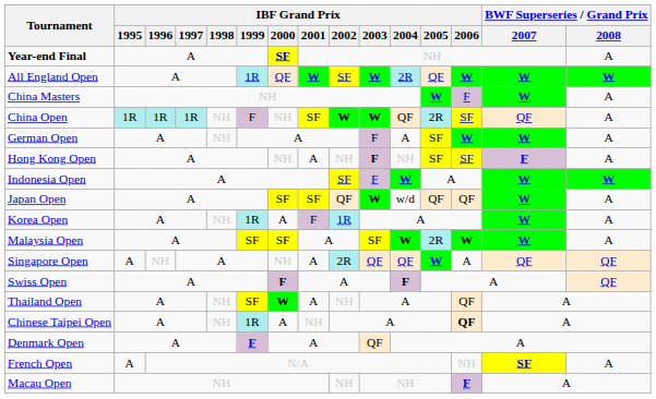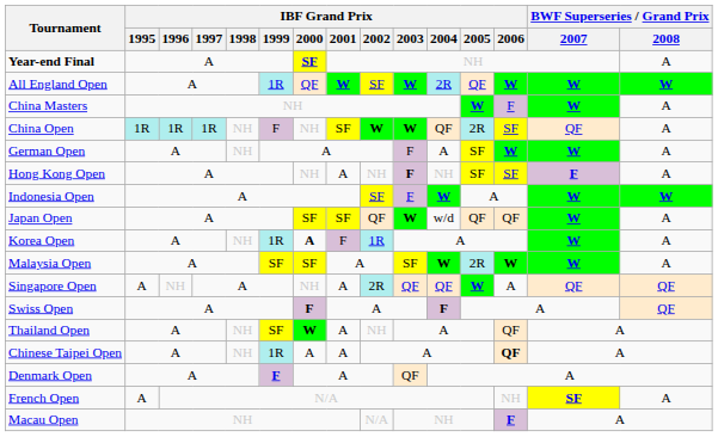 <table class="wikitable" style="font-size: 90%; text-align:center">
 <tr>
 <th rowspan="2">Tournament</th>
 <th colspan="12">IBF Grand Prix</th>
 <th colspan="2"><a href='#'>BWF Superseries</a> / <a href='#'>Grand Prix</a></th>
 </tr>
 <tr>
 <th>1995</th>
 <th>1996</th>
 <th>1997</th>
 <th>1998</th>
 <th>1999</th>
 <th>2000</th>
 <th>2001</th>
 <th>2002</th>
 <th>2003</th>
 <th>2004</th>
 <th>2005</th>
 <th>2006</th>
 <th><a href='#'>2007</a></th>
 <th><a href='#'>2008</a></th>
 </tr>
 <tr>
 <td align=left><strong>Year-end Final</strong></td>
 <td colspan="5">A</td>
 <td bgcolor=FFFF00><a href='#'><strong>SF</strong></a></td>
 <td colspan="7" style=color:#ccc>NH</td>
 <td>A</td>
 </tr>
 <tr>
 <td align=left><a href='#'>All England Open</a></td>
 <td colspan="4">A</td>
 <td bgcolor=AFEEEE><a href='#'>1R</a></td>
 <td bgcolor=FFEBCD><a href='#'>QF</a></td>
 <td bgcolor=00FF00><a href='#'><strong>W</strong></a></td>
 <td bgcolor=FFFF00><a href='#'>SF</a></td>
 <td bgcolor=00FF00><a href='#'><strong>W</strong></a></td>
 <td bgcolor=AFEEEE><a href='#'>2R</a></td>
 <td bgcolor=FFEBCD><a href='#'>QF</a></td>
 <td bgcolor=00FF00><a href='#'><strong>W</strong></a></td>
 <td bgcolor=00FF00><a href='#'><strong>W</strong></a></td>
 <td bgcolor=00FF00><a href='#'><strong>W</strong></a></td>
 </tr>
 <tr>
 <td align=left><a href='#'>China Masters</a></td>
 <td colspan="10" style=color:#ccc>NH</td>
 <td bgcolor=00FF00><a href='#'><strong>W</strong></a></td>
 <td bgcolor=D8BFD8><a href='#'>F</a></td>
 <td bgcolor=00FF00><a href='#'><strong>W</strong></a></td>
 <td>A</td>
 </tr>
 <tr>
 <td align=left><a href='#'>China Open</a></td>
 <td bgcolor=AFEEEE>1R</td>
 <td bgcolor=AFEEEE>1R</td>
 <td bgcolor=AFEEEE>1R</td>
 <td style=color:#ccc>NH</td>
 <td bgcolor=D8BFD8>F</td>
 <td style=color:#ccc>NH</td>
 <td bgcolor=FFFF00>SF</td>
 <td bgcolor=00FF00><strong>W</strong></td>
 <td bgcolor=00FF00><strong>W</strong></td>
 <td bgcolor=FFEBCD>QF</td>
 <td bgcolor=AFEEEE>2R</td>
 <td bgcolor=FFFF00><a href='#'>SF</a></td>
 <td bgcolor=FFEBCD><a href='#'>QF</a></td>
 <td>A</td>
 </tr>
 <tr>
 <td align=left><a href='#'>German Open</a></td>
 <td colspan="3">A</td>
 <td style=color:#ccc>NH</td>
 <td colspan="4">A</td>
 <td bgcolor=D8BFD8>F</td>
 <td>A</td>
 <td bgcolor=FFFF00>SF</td>
 <td bgcolor=00FF00><a href='#'><strong>W</strong></a></td>
 <td bgcolor=00FF00><a href='#'><strong>W</strong></a></td>
 <td>A</td>
 </tr>
 <tr>
 <td align=left><a href='#'>Hong Kong Open</a></td>
 <td colspan="5">A</td>
 <td style=color:#ccc>NH</td>
 <td>A</td>
 <td style=color:#ccc>NH</td>
 <td bgcolor=D8BFD8><strong>F</strong></td>
 <td style=color:#ccc>NH</td>
 <td bgcolor=FFFF00>SF</td>
 <td bgcolor=FFFF00><a href='#'>SF</a></td>
 <td bgcolor=D8BFD8><a href='#'><strong>F</strong></a></td>
 <td>A</td>
 </tr>
 <tr>
 <td align=left><a href='#'>Indonesia Open</a></td>
 <td colspan="7">A</td>
 <td bgcolor=FFFF00><a href='#'>SF</a></td>
 <td bgcolor=D8BFD8><a href='#'>F</a></td>
 <td bgcolor=00FF00><a href='#'><strong>W</strong></a></td>
 <td colspan="2">A</td>
 <td bgcolor=00FF00><a href='#'><strong>W</strong></a></td>
 <td bgcolor=00FF00><a href='#'><strong>W</strong></a></td>
 </tr>
 <tr>
 <td align=left><a href='#'>Japan Open</a></td>
 <td colspan="5">A</td>
 <td bgcolor=FFFF00>SF</td>
 <td bgcolor=FFFF00>SF</td>
 <td bgcolor=FFEBCD>QF</td>
 <td bgcolor=00FF00><strong>W</strong></td>
 <td>w/d</td>
 <td bgcolor=FFEBCD>QF</td>
 <td bgcolor=FFEBCD>QF</td>
 <td bgcolor=00FF00><strong><a href='#'>W</a></strong></td>
 <td>A</td>
 </tr>
 <tr>
 <td align=left><a href='#'>Korea Open</a></td>
 <td colspan="3">A</td>
 <td style=color:#ccc>NH</td>
 <td bgcolor=AFEEEE>1R</td>
-<td>A</td>
+<td><strong>A</strong></td>
 <td bgcolor=D8BFD8>F</td>
 <td bgcolor=AFEEEE><a href='#'>1R</a></td>
 <td colspan="4">A</td>
 <td bgcolor=00FF00><a href='#'><strong>W</strong></a></td>
 <td>A</td>
 </tr>
 <tr>
 <td align=left><a href='#'>Malaysia Open</a></td>
 <td colspan="4">A</td>
 <td bgcolor=FFFF00>SF</td>
 <td bgcolor=FFFF00>SF</td>
 <td colspan="2">A</td>
 <td bgcolor=FFFF00>SF</td>
 <td bgcolor=00FF00><strong>W</strong></td>
 <td bgcolor=AFEEEE>2R</td>
 <td bgcolor=00FF00><strong>W</strong></td>
 <td bgcolor=00FF00><a href='#'><strong>W</strong></a></td>
 <td>A</td>
 </tr>
 <tr>
 <td align=left><a href='#'>Singapore Open</a></td>
 <td>A</td>
 <td style=color:#ccc>NH</td>
 <td colspan="3">A</td>
 <td style=color:#ccc>NH</td>
 <td>A</td>
 <td bgcolor=AFEEEE>2R</td>
 <td bgcolor=FFEBCD><a href='#'>QF</a></td>
 <td bgcolor=FFEBCD><a href='#'>QF</a></td>
 <td bgcolor=00FF00><a href='#'><strong>W</strong></a></td>
 <td>A</td>
 <td bgcolor=FFEBCD><a href='#'>QF</a></td>
 <td bgcolor=FFEBCD><a href='#'>QF</a></td>
 </tr>
 <tr>
 <td align=left><a href='#'>Swiss Open</a></td>
 <td colspan="5">A</td>
 <td bgcolor=D8BFD8><strong>F</strong></td>
 <td colspan="3">A</td>
 <td bgcolor=D8BFD8><strong>F</strong></td>
 <td colspan="3">A</td>
 <td bgcolor=FFEBCD><a href='#'>QF</a></td>
 </tr>
 <tr>
 <td align=left><a href='#'>Thailand Open</a></td>
 <td colspan="3">A</td>
 <td style=color:#ccc>NH</td>
 <td bgcolor=FFFF00>SF</td>
 <td bgcolor=00FF00><strong>W</strong></td>
 <td>A</td>
 <td style=color:#ccc>NH</td>
 <td colspan="3">A</td>
 <td bgcolor=FFEBCD>QF</td>
 <td colspan="2">A</td>
 </tr>
 <tr>
 <td align=left><a href='#'>Chinese Taipei Open</a></td>
 <td colspan="3">A</td>
 <td style=color:#ccc>NH</td>
 <td bgcolor=AFEEEE>1R</td>
 <td>A</td>
-<td style=color:#ccc>NH</td>
+<td>A</td>
 <td colspan="4">A</td>
 <td bgcolor=FFEBCD><strong>QF</strong></td>
 <td colspan="2">A</td>
 </tr>
 <tr>
 <td align=left><a href='#'>Denmark Open</a></td>
 <td colspan="4">A</td>
 <td bgcolor=D8BFD8><strong><a href='#'>F</a></strong></td>
 <td colspan="3">A</td>
 <td bgcolor=FFEBCD>QF</td>
 <td colspan="5">A</td>
 </tr>
 <tr>
 <td align=left><a href='#'>French Open</a></td>
 <td>A</td>
 <td colspan="10" style=color:#ccc>N/A</td>
 <td style=color:#ccc>NH</td>
 <td bgcolor=FFFF00><a href='#'><strong>SF</strong></a></td>
 <td>A</td>
 </tr>
 <tr>
 <td align=left><a href='#'>Macau Open</a></td>
 <td colspan="7" style=color:#ccc>NH</td>
-<td style=color:#ccc>NH</td>
+<td style=color:#ccc>N/A</td>
 <td colspan="3" style=color:#ccc>NH</td>
 <td bgcolor=D8BFD8><a href='#'><strong>F</strong></a></td>
 <td colspan="2">A</td>
 </tr>
 </table>
